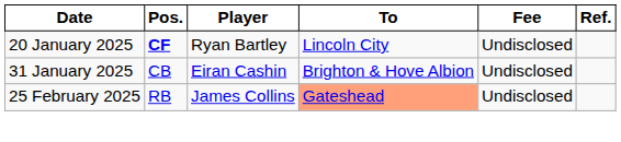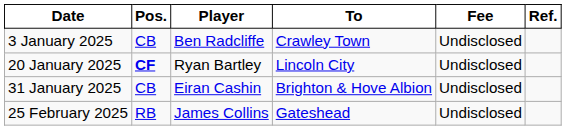 <table class="wikitable plainrowheaders sortable">
 <tr>
 <th style="background:#ffffff;color:#000000;border:1px solid black;">Date</th>
 <th style="background:#ffffff;color:#000000;border:1px solid black;">Pos.</th>
 <th style="background:#ffffff;color:#000000;border:1px solid black;">Player</th>
 <th style="background:#ffffff;color:#000000;border:1px solid black;">To</th>
 <th style="background:#ffffff;color:#000000;border:1px solid black;">Fee</th>
 <th style="background:#ffffff;color:#000000;border:1px solid black;">Ref.</th>
+</tr>
+<tr>
+<td>3 January 2025</td>
+<td><a href='#'>CB</a></td>
+<td> <a href='#'>Ben Radcliffe</a></td>
+<td> <a href='#'>Crawley Town</a></td>
+<td>Undisclosed</td>
+<td></td>
 </tr>
 <tr>
 <td>20 January 2025</td>
 <td><strong><a href='#'>CF</a></strong></td>
 <td> Ryan Bartley</td>
 <td> <a href='#'>Lincoln City</a></td>
 <td>Undisclosed</td>
 <td></td>
 </tr>
 <tr>
 <td>31 January 2025</td>
 <td><a href='#'>CB</a></td>
 <td> <a href='#'>Eiran Cashin</a></td>
 <td> <a href='#'>Brighton & Hove Albion</a></td>
 <td>Undisclosed</td>
 <td></td>
 </tr>
 <tr>
 <td>25 February 2025</td>
 <td><a href='#'>RB</a></td>
 <td> <a href='#'>James Collins</a></td>
-<td style="background: lightsalmon;"> <a href='#'>Gateshead</a></td>
+<td> <a href='#'>Gateshead</a></td>
 <td>Undisclosed</td>
 <td></td>
 </tr>
 </table>
